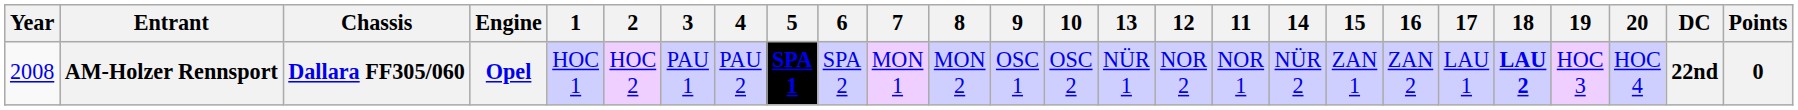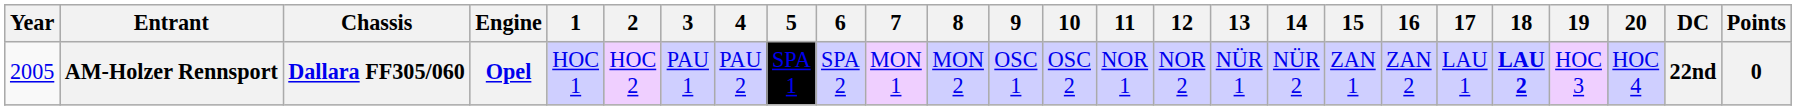 <table class="wikitable" style="text-align:center; font-size:90%">
 <tr>
 <th>Year</th>
 <th>Entrant</th>
 <th>Chassis</th>
 <th>Engine</th>
 <th>1</th>
 <th>2</th>
 <th>3</th>
 <th>4</th>
 <th>5</th>
 <th>6</th>
 <th>7</th>
 <th>8</th>
 <th>9</th>
 <th>10</th>
+<th>11</th>
+<th>12</th>
 <th>13</th>
-<th>12</th>
-<th>11</th>
 <th>14</th>
 <th>15</th>
 <th>16</th>
 <th>17</th>
 <th>18</th>
 <th>19</th>
 <th>20</th>
 <th>DC</th>
 <th>Points</th>
 </tr>
 <tr>
-<td><a href='#'>2008</a></td>
+<td><a href='#'>2005</a></td>
 <th>AM-Holzer Rennsport</th>
 <th><a href='#'>Dallara</a> FF305/060</th>
 <th><a href='#'>Opel</a></th>
 <td style="background:#CFCFFF;"><a href='#'>HOC<br>1</a><br></td>
 <td style="background:#EFCFFF;"><a href='#'>HOC<br>2</a><br></td>
 <td style="background:#CFCFFF;"><a href='#'>PAU<br>1</a><br></td>
 <td style="background:#CFCFFF;"><a href='#'>PAU<br>2</a><br></td>
-<td style="background:#000000; color:white"><strong><a href='#'><span>SPA<br>1</span></a><br></strong></td>
+<td style="background:#000000; color:white"><a href='#'><span>SPA<br>1</span></a><br></td>
 <td style="background:#CFCFFF;"><a href='#'>SPA<br>2</a><br></td>
 <td style="background:#EFCFFF;"><a href='#'>MON<br>1</a><br></td>
 <td style="background:#CFCFFF;"><a href='#'>MON<br>2</a><br></td>
 <td style="background:#CFCFFF;"><a href='#'>OSC<br>1</a><br></td>
 <td style="background:#CFCFFF;"><a href='#'>OSC<br>2</a><br></td>
+<td style="background:#CFCFFF;"><a href='#'>NOR<br>1</a><br></td>
+<td style="background:#CFCFFF;"><a href='#'>NOR<br>2</a><br></td>
 <td style="background:#CFCFFF;"><a href='#'>NÜR<br>1</a><br></td>
-<td style="background:#CFCFFF;"><a href='#'>NOR<br>2</a><br></td>
-<td style="background:#CFCFFF;"><a href='#'>NOR<br>1</a><br></td>
 <td style="background:#CFCFFF;"><a href='#'>NÜR<br>2</a><br></td>
 <td style="background:#CFCFFF;"><a href='#'>ZAN<br>1</a><br></td>
 <td style="background:#CFCFFF;"><a href='#'>ZAN<br>2</a><br></td>
 <td style="background:#CFCFFF;"><a href='#'>LAU<br>1</a><br></td>
 <td style="background:#CFCFFF;"><strong><a href='#'>LAU<br>2</a><br></strong></td>
 <td style="background:#EFCFFF;"><a href='#'>HOC<br>3</a><br></td>
 <td style="background:#CFCFFF;"><a href='#'>HOC<br>4</a><br></td>
 <th>22nd</th>
 <th>0</th>
 </tr>
 </table>
